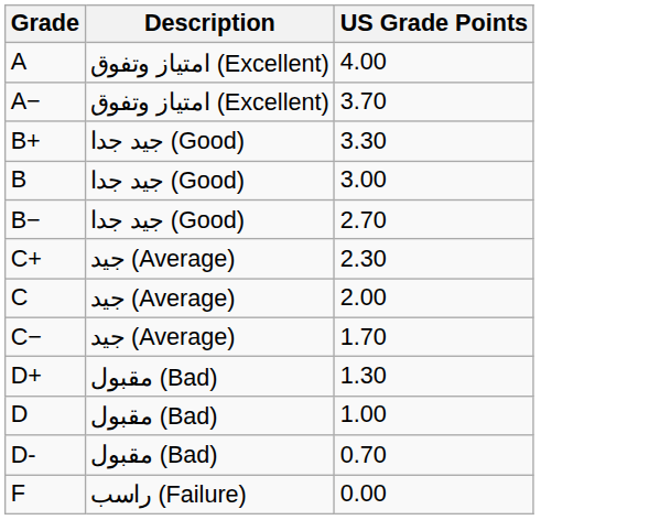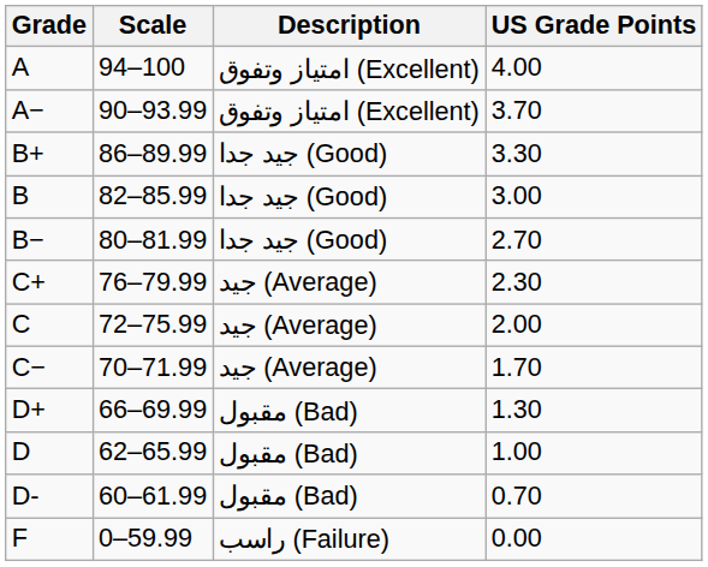 <table class="wikitable">
 <tr>
 <th>Grade</th>
+<th>Scale</th>
 <th>Description</th>
 <th>US Grade Points</th>
 </tr>
 <tr>
 <td>A</td>
+<td>94–100</td>
 <td>امتياز وتفوق (Excellent)</td>
 <td>4.00</td>
 </tr>
 <tr>
 <td>A−</td>
+<td>90–93.99</td>
 <td>امتياز وتفوق (Excellent)</td>
 <td>3.70</td>
 </tr>
 <tr>
 <td>B+</td>
+<td>86–89.99</td>
 <td>جيد جدا (Good)</td>
 <td>3.30</td>
 </tr>
 <tr>
 <td>B</td>
+<td>82–85.99</td>
 <td>جيد جدا (Good)</td>
 <td>3.00</td>
 </tr>
 <tr>
 <td>B−</td>
+<td>80–81.99</td>
 <td>جيد جدا (Good)</td>
 <td>2.70</td>
 </tr>
 <tr>
 <td>C+</td>
+<td>76–79.99</td>
 <td>جيد (Average)</td>
 <td>2.30</td>
 </tr>
 <tr>
 <td>C</td>
+<td>72–75.99</td>
 <td>جيد (Average)</td>
 <td>2.00</td>
 </tr>
 <tr>
 <td>C−</td>
+<td>70–71.99</td>
 <td>جيد (Average)</td>
 <td>1.70</td>
 </tr>
 <tr>
 <td>D+</td>
+<td>66–69.99</td>
 <td>مقبول (Bad)</td>
 <td>1.30</td>
 </tr>
 <tr>
 <td>D</td>
+<td>62–65.99</td>
 <td>مقبول (Bad)</td>
 <td>1.00</td>
 </tr>
 <tr>
 <td>D-</td>
+<td>60–61.99</td>
 <td>مقبول (Bad)</td>
 <td>0.70</td>
 </tr>
 <tr>
 <td>F</td>
+<td>0–59.99</td>
 <td>راسب (Failure)</td>
 <td>0.00</td>
 </tr>
 </table>
